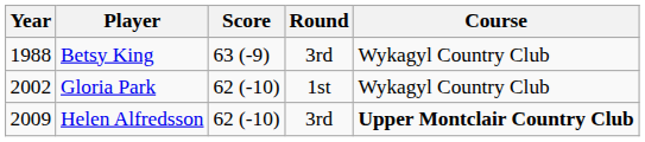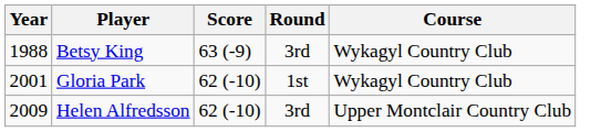 <table class="wikitable">
 <tr>
 <th>Year</th>
 <th>Player</th>
 <th>Score</th>
 <th>Round</th>
 <th>Course</th>
 </tr>
 <tr>
 <td>1988</td>
 <td><a href='#'>Betsy King</a></td>
 <td>63 (-9)</td>
 <td align=center>3rd</td>
 <td>Wykagyl Country Club</td>
 </tr>
 <tr>
-<td>2002</td>
+<td>2001</td>
 <td><a href='#'>Gloria Park</a></td>
 <td>62 (-10)</td>
 <td align=center>1st</td>
 <td>Wykagyl Country Club</td>
 </tr>
 <tr>
 <td>2009</td>
 <td><a href='#'>Helen Alfredsson</a></td>
 <td>62 (-10)</td>
 <td align=center>3rd</td>
-<td><strong>Upper Montclair Country Club</strong></td>
+<td>Upper Montclair Country Club</td>
 </tr>
 </table>
